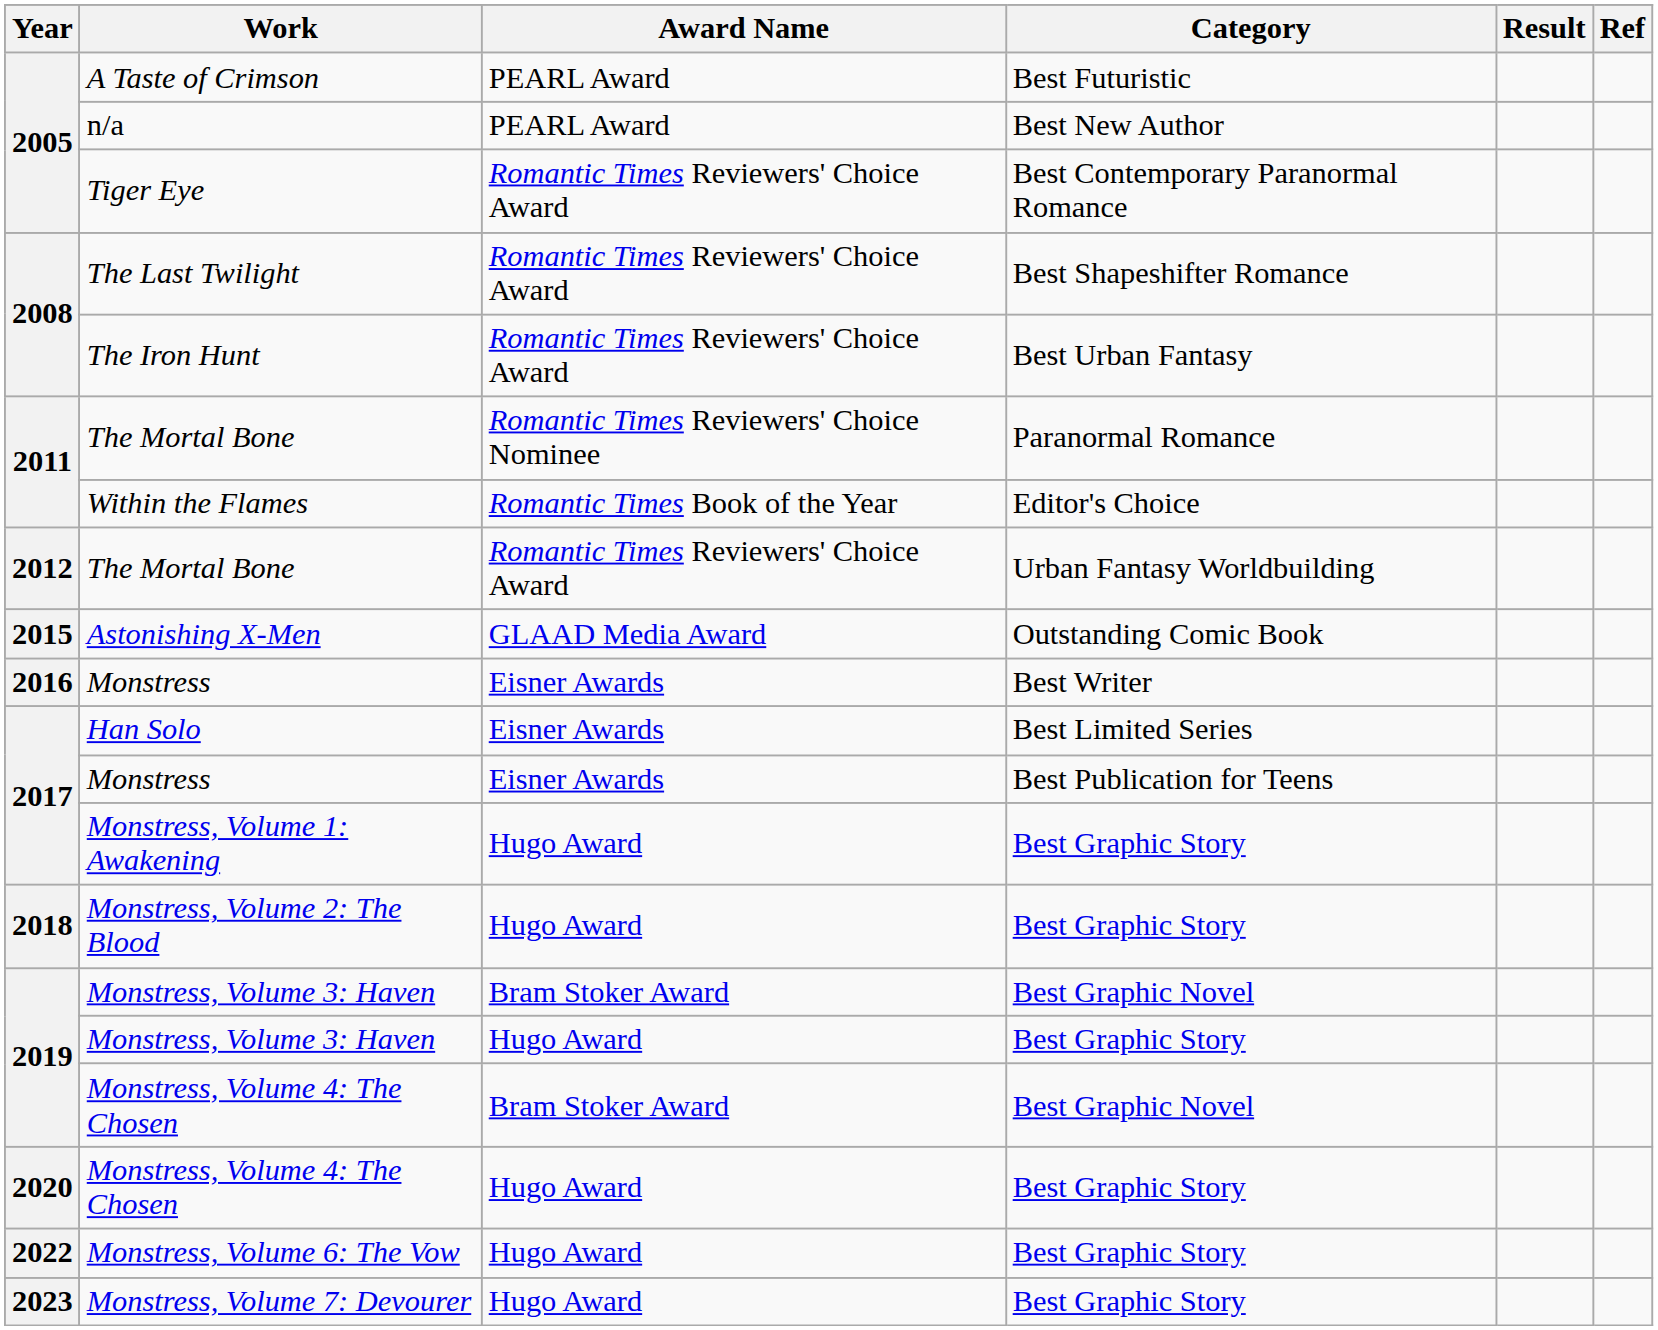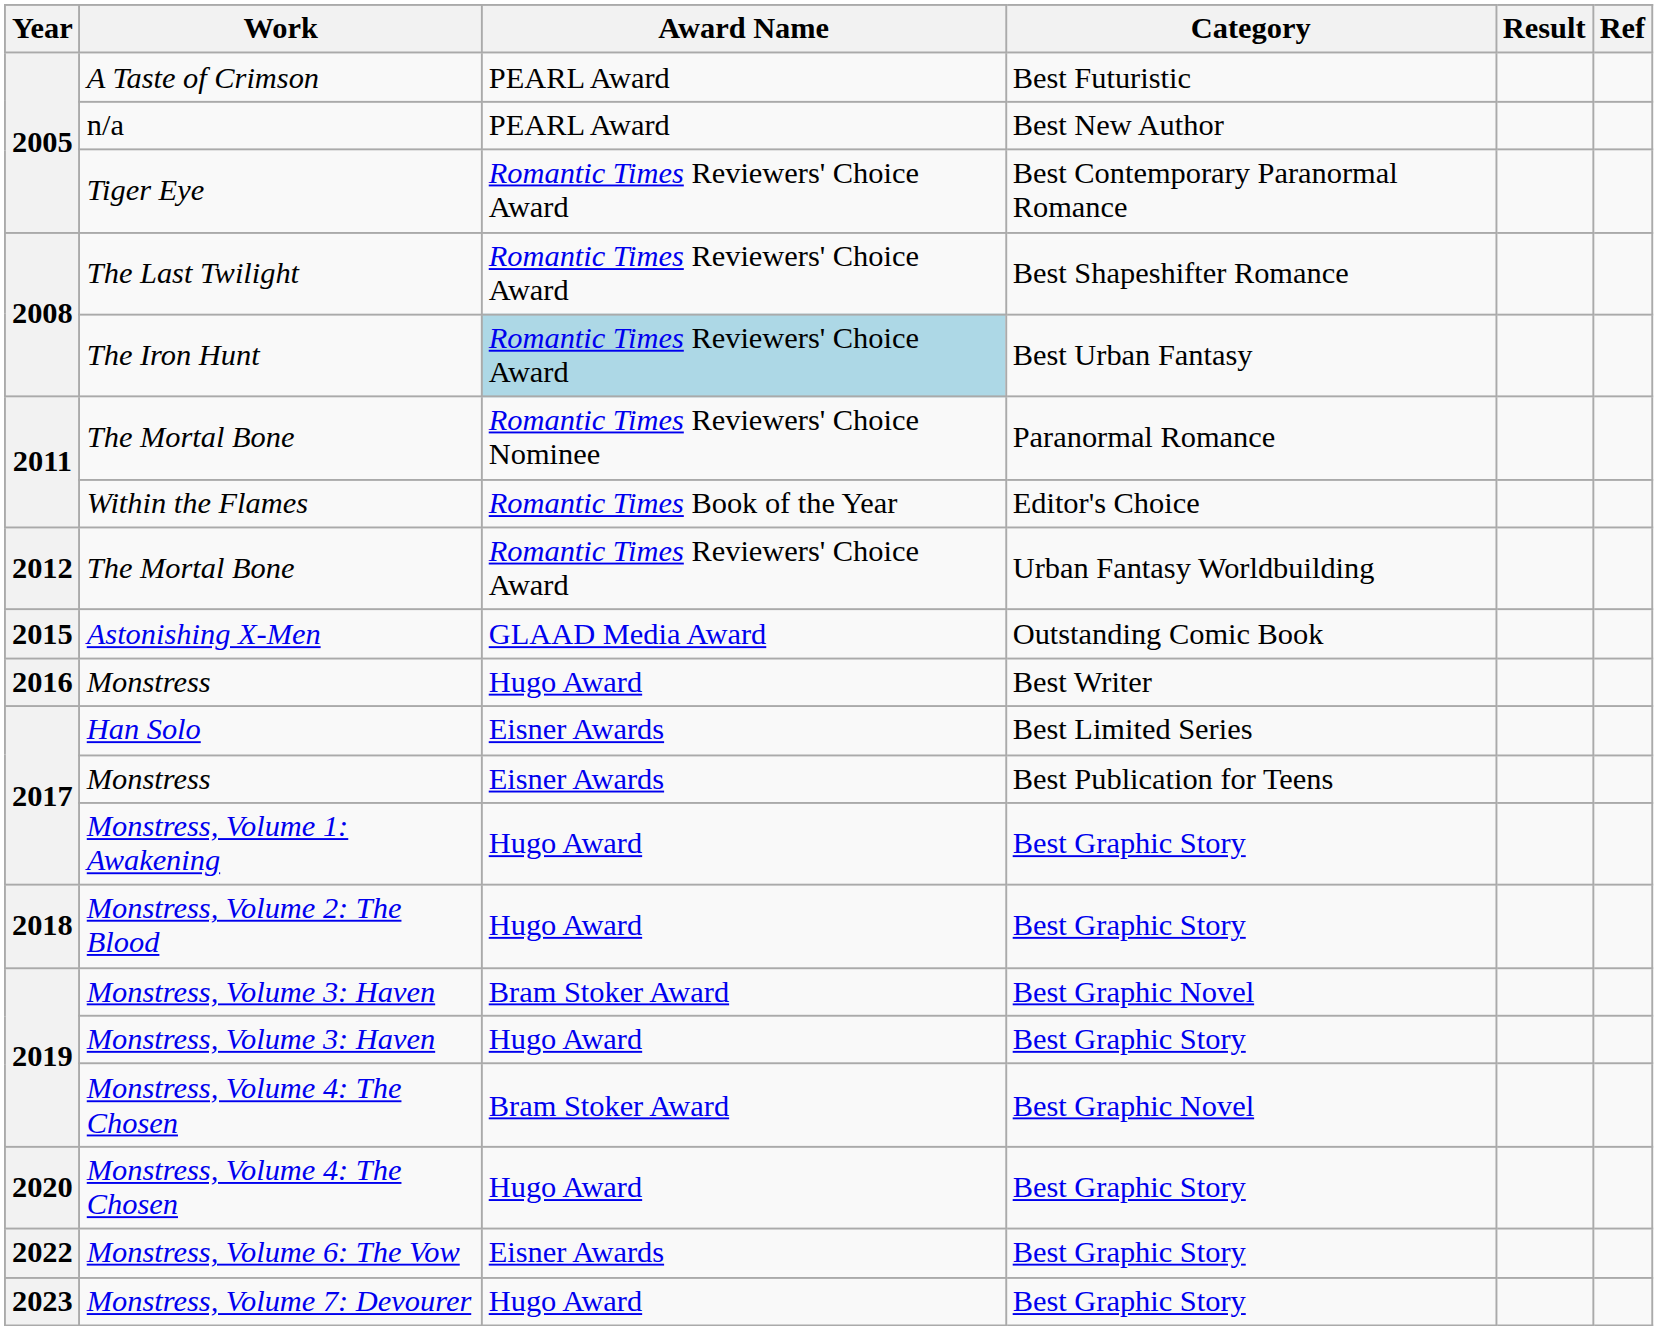 <table class="wikitable sortable">
 <tr>
 <th>Year</th>
 <th><strong>Work</strong></th>
 <th><strong>Award Name</strong></th>
 <th><strong>Category</strong></th>
 <th><strong>Result</strong></th>
 <th><strong>Ref</strong></th>
 </tr>
 <tr>
 <th rowspan="3">2005</th>
 <td><em>A Taste of Crimson</em></td>
 <td>PEARL Award</td>
 <td>Best Futuristic</td>
 <td></td>
 <td></td>
 </tr>
 <tr>
 <td n/a>n/a</td>
 <td>PEARL Award</td>
 <td>Best New Author</td>
 <td></td>
 <td></td>
 </tr>
 <tr>
 <td><em>Tiger Eye</em></td>
 <td><em><a href='#'>Romantic Times</a></em> Reviewers' Choice Award</td>
 <td>Best Contemporary Paranormal Romance</td>
 <td></td>
 <td></td>
 </tr>
 <tr>
 <th rowspan="2">2008</th>
 <td><em>The Last Twilight</em></td>
 <td><em><a href='#'>Romantic Times</a></em> Reviewers' Choice Award</td>
 <td>Best Shapeshifter Romance</td>
 <td></td>
 <td></td>
 </tr>
 <tr>
 <td><em>The Iron Hunt</em></td>
-<td><em><a href='#'>Romantic Times</a></em> Reviewers' Choice Award</td>
+<td style="background: lightblue;"><em><a href='#'>Romantic Times</a></em> Reviewers' Choice Award</td>
 <td>Best Urban Fantasy</td>
 <td></td>
 <td></td>
 </tr>
 <tr>
 <th rowspan="2">2011</th>
 <td><em>The Mortal Bone</em></td>
 <td><em><a href='#'>Romantic Times</a></em> Reviewers' Choice Nominee</td>
 <td>Paranormal Romance</td>
 <td></td>
 <td></td>
 </tr>
 <tr>
 <td><em>Within the Flames</em></td>
 <td><em><a href='#'>Romantic Times</a></em> Book of the Year</td>
 <td>Editor's Choice</td>
 <td></td>
 <td></td>
 </tr>
 <tr>
 <th>2012</th>
 <td><em>The Mortal Bone</em></td>
 <td><em><a href='#'>Romantic Times</a></em> Reviewers' Choice Award</td>
 <td>Urban Fantasy Worldbuilding</td>
 <td></td>
 <td></td>
 </tr>
 <tr>
 <th>2015</th>
 <td><em><a href='#'>Astonishing X-Men</a></em></td>
 <td><a href='#'>GLAAD Media Award</a></td>
 <td>Outstanding Comic Book</td>
 <td></td>
 <td></td>
 </tr>
 <tr>
 <th>2016</th>
 <td><em>Monstress</em></td>
-<td><a href='#'>Eisner Awards</a></td>
+<td><a href='#'>Hugo Award</a></td>
 <td>Best Writer</td>
 <td></td>
 <td></td>
 </tr>
 <tr>
 <th rowspan="3">2017</th>
 <td><em><a href='#'>Han Solo</a></em></td>
 <td><a href='#'>Eisner Awards</a></td>
 <td>Best Limited Series</td>
 <td></td>
 <td></td>
 </tr>
 <tr>
 <td><em>Monstress</em></td>
 <td><a href='#'>Eisner Awards</a></td>
 <td>Best Publication for Teens</td>
 <td></td>
 <td></td>
 </tr>
 <tr>
 <td><em><a href='#'>Monstress, Volume 1: Awakening</a></em></td>
 <td><a href='#'>Hugo Award</a></td>
 <td><a href='#'>Best Graphic Story</a></td>
 <td></td>
 <td></td>
 </tr>
 <tr>
 <th>2018</th>
 <td><em><a href='#'>Monstress, Volume 2: The Blood</a></em></td>
 <td><a href='#'>Hugo Award</a></td>
 <td><a href='#'>Best Graphic Story</a></td>
 <td></td>
 <td></td>
 </tr>
 <tr>
 <th rowspan="3">2019</th>
 <td><em><a href='#'>Monstress, Volume 3: Haven</a></em></td>
 <td><a href='#'>Bram Stoker Award</a></td>
 <td><a href='#'>Best Graphic Novel</a></td>
 <td></td>
 <td></td>
 </tr>
 <tr>
 <td><em><a href='#'>Monstress, Volume 3: Haven</a></em></td>
 <td><a href='#'>Hugo Award</a></td>
 <td><a href='#'>Best Graphic Story</a></td>
 <td></td>
 <td></td>
 </tr>
 <tr>
 <td><em><a href='#'>Monstress, Volume 4: The Chosen</a></em></td>
 <td><a href='#'>Bram Stoker Award</a></td>
 <td><a href='#'>Best Graphic Novel</a></td>
 <td></td>
 <td></td>
 </tr>
 <tr>
 <th>2020</th>
 <td><em><a href='#'>Monstress, Volume 4: The Chosen</a></em></td>
 <td><a href='#'>Hugo Award</a></td>
 <td><a href='#'>Best Graphic Story</a></td>
 <td></td>
 <td></td>
 </tr>
 <tr>
 <th>2022</th>
 <td><em><a href='#'>Monstress, Volume 6: The Vow</a></em></td>
-<td><a href='#'>Hugo Award</a></td>
+<td><a href='#'>Eisner Awards</a></td>
 <td><a href='#'>Best Graphic Story</a></td>
 <td></td>
 <td></td>
 </tr>
 <tr>
 <th>2023</th>
 <td><em><a href='#'>Monstress, Volume 7: Devourer</a></em></td>
 <td><a href='#'>Hugo Award</a></td>
 <td><a href='#'>Best Graphic Story</a></td>
 <td></td>
 <td></td>
 </tr>
 </table>
